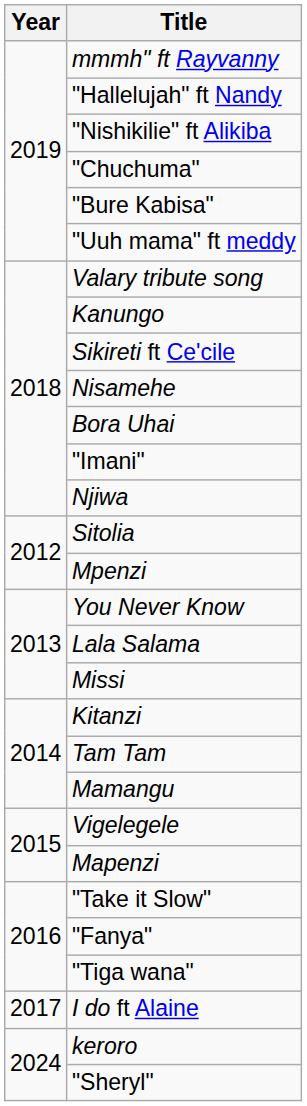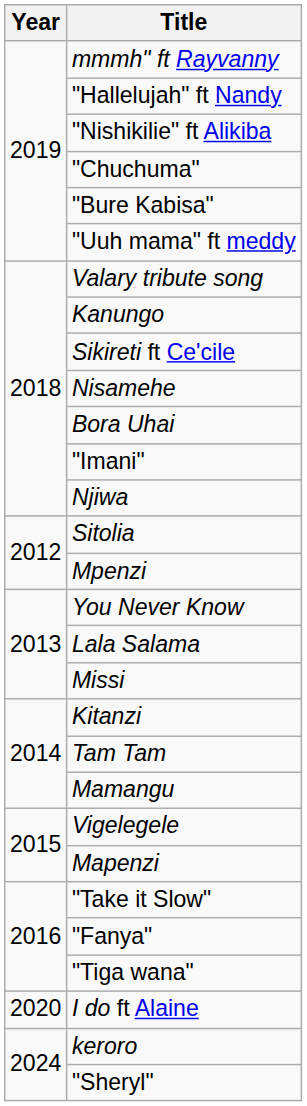 <table class="wikitable sortable">
 <tr>
 <th>Year</th>
 <th>Title</th>
 </tr>
 <tr>
 <td rowspan="6">2019</td>
 <td scope="row" !><em>mmmh" ft <a href='#'>Rayvanny</a> </em></td>
 </tr>
 <tr>
 <td scope="row">"Hallelujah" ft <a href='#'>Nandy</a></td>
 </tr>
 <tr>
 <td scope="row" !>"Nishikilie" ft <a href='#'>Alikiba</a></td>
 </tr>
 <tr>
 <td scope="row" !>"Chuchuma"</td>
 </tr>
 <tr>
 <td scope="row" !>"Bure Kabisa"</td>
 </tr>
 <tr>
 <td scope="row" !>"Uuh mama" ft <a href='#'>meddy</a></td>
 </tr>
 <tr>
 <td rowspan="7">2018</td>
 <td scope="row" !><em>Valary tribute song</em></td>
 </tr>
 <tr>
 <td scope="row" !><em>Kanungo</em></td>
 </tr>
 <tr>
 <td scope="row" !><em>Sikireti</em> ft <a href='#'>Ce'cile</a></td>
 </tr>
 <tr>
 <td scope="row" !><em>Nisamehe</em></td>
 </tr>
 <tr>
 <td scope="row" !><em>Bora Uhai</em></td>
 </tr>
 <tr>
 <td scope="row">"Imani"</td>
 </tr>
 <tr>
 <td scope="row" !><em>Njiwa</em></td>
 </tr>
 <tr>
 <td rowspan="2">2012</td>
 <td scope="row"><em>Sitolia</em></td>
 </tr>
 <tr>
 <td scope="row"><em>Mpenzi</em></td>
 </tr>
 <tr>
 <td rowspan="3">2013</td>
 <td scope="row"><em>You Never Know</em></td>
 </tr>
 <tr>
 <td scope="row"><em>Lala Salama</em></td>
 </tr>
 <tr>
 <td scope="row"><em>Missi</em></td>
 </tr>
 <tr>
 <td rowspan="3">2014</td>
 <td scope="row"><em>Kitanzi</em></td>
 </tr>
 <tr>
 <td scope="row"><em>Tam Tam</em></td>
 </tr>
 <tr>
 <td scope="row"><em>Mamangu</em></td>
 </tr>
 <tr>
 <td rowspan="2">2015</td>
 <td scope="row"><em>Vigelegele</em></td>
 </tr>
 <tr>
 <td scope="row"><em>Mapenzi</em></td>
 </tr>
 <tr>
 <td rowspan="3">2016</td>
 <td scope="row">"Take it Slow"</td>
 </tr>
 <tr>
 <td scope="row">"Fanya"</td>
 </tr>
 <tr>
 <td scope="row">"Tiga wana"</td>
 </tr>
 <tr>
-<td>2017</td>
+<td>2020</td>
 <td scope=row><em>I do</em> ft <a href='#'>Alaine</a></td>
 </tr>
 <tr>
 <td rowspan="2">2024</td>
 <td scope=row><em>keroro</em></td>
 </tr>
 <tr>
 <td scope="row">"Sheryl"</td>
 </tr>
 </table>
